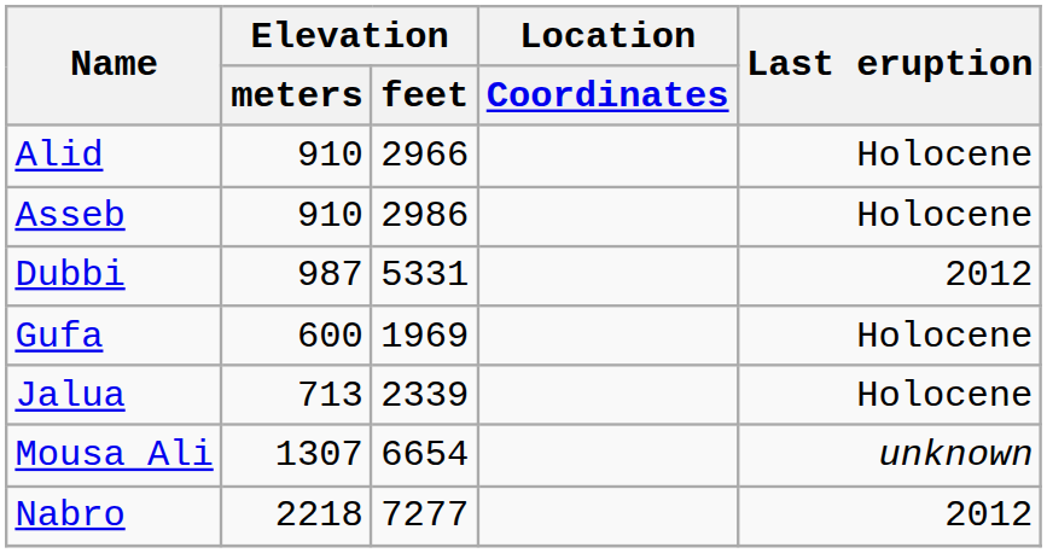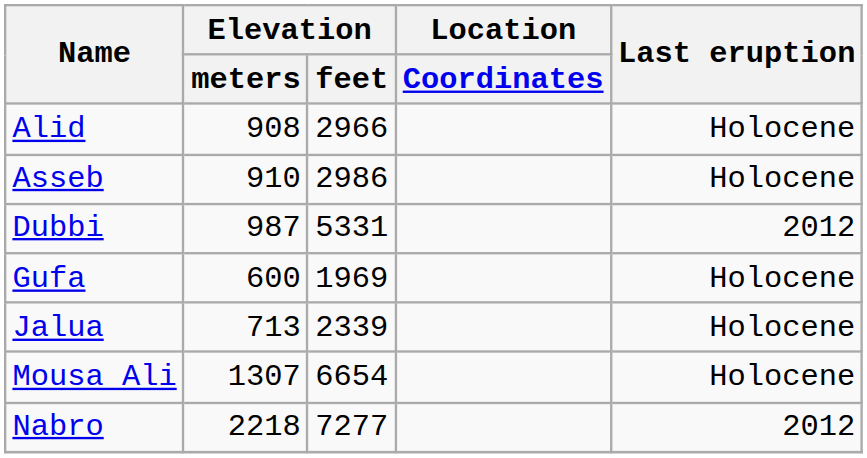 <table class="wikitable">
 <tr>
 <th rowspan="2">Name</th>
 <th colspan ="2">Elevation</th>
 <th>Location</th>
 <th rowspan="2">Last eruption</th>
 </tr>
 <tr>
 <th>meters</th>
 <th>feet</th>
 <th><a href='#'>Coordinates</a></th>
 </tr>
 <tr align="right">
 <td align="left"><a href='#'>Alid</a></td>
-<td>910</td>
+<td>908</td>
 <td>2966</td>
 <td></td>
 <td>Holocene</td>
 </tr>
 <tr align="right">
 <td align="left"><a href='#'>Asseb</a></td>
 <td>910</td>
 <td>2986</td>
 <td></td>
 <td>Holocene</td>
 </tr>
 <tr align="right">
 <td align="left"><a href='#'>Dubbi</a></td>
 <td>987</td>
 <td>5331</td>
 <td></td>
 <td>2012</td>
 </tr>
 <tr align="right">
 <td align="left"><a href='#'>Gufa</a></td>
 <td>600</td>
 <td>1969</td>
 <td></td>
 <td>Holocene</td>
 </tr>
 <tr align="right">
 <td align="left"><a href='#'>Jalua</a></td>
 <td>713</td>
 <td>2339</td>
 <td></td>
 <td>Holocene</td>
 </tr>
 <tr align="right">
 <td align="left"><a href='#'>Mousa Ali</a></td>
 <td>1307</td>
 <td>6654</td>
 <td></td>
-<td><em>unknown</em></td>
+<td>Holocene</td>
 </tr>
 <tr align="right">
 <td align="left"><a href='#'>Nabro</a></td>
 <td>2218</td>
 <td>7277</td>
 <td></td>
 <td>2012</td>
 </tr>
 <tr align="right">
 </tr>
 </table>
